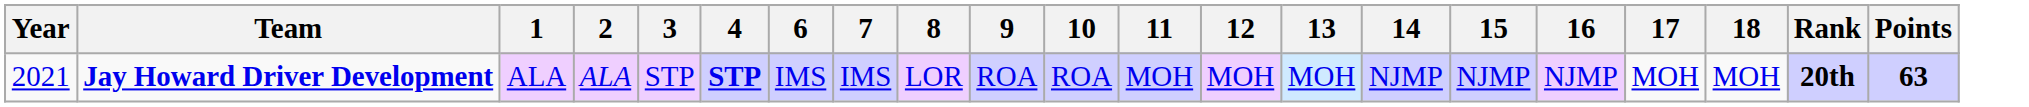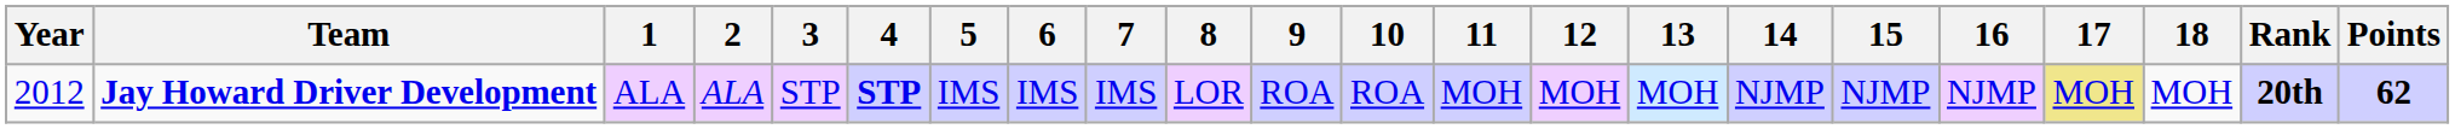 <table class="wikitable" style="text-align:center; font-size:90%">
 <tr>
 <th>Year</th>
 <th>Team</th>
 <th>1</th>
 <th>2</th>
 <th>3</th>
 <th>4</th>
+<th>5</th>
 <th>6</th>
 <th>7</th>
 <th>8</th>
 <th>9</th>
 <th>10</th>
 <th>11</th>
 <th>12</th>
 <th>13</th>
 <th>14</th>
 <th>15</th>
 <th>16</th>
 <th>17</th>
 <th>18</th>
 <th>Rank</th>
 <th>Points</th>
 </tr>
 <tr>
-<td><a href='#'>2021</a></td>
+<td><a href='#'>2012</a></td>
 <td><strong><a href='#'>Jay Howard Driver Development</a></strong></td>
 <td style="background:#EFCFFF;"><a href='#'>ALA</a><br></td>
 <td style="background:#EFCFFF;"><em><a href='#'>ALA</a><br></em></td>
 <td style="background:#EFCFFF;"><a href='#'>STP</a><br></td>
 <td style="background:#CFCFFF;"><strong><a href='#'>STP</a><br></strong></td>
+<td style="background:#CFCFFF;"><a href='#'>IMS</a><br></td>
 <td style="background:#CFCFFF;"><a href='#'>IMS</a><br></td>
 <td style="background:#CFCFFF;"><a href='#'>IMS</a><br></td>
 <td style="background:#EFCFFF;"><a href='#'>LOR</a><br></td>
 <td style="background:#CFCFFF;"><a href='#'>ROA</a><br></td>
 <td style="background:#CFCFFF;"><a href='#'>ROA</a><br></td>
 <td style="background:#CFCFFF;"><a href='#'>MOH</a><br></td>
 <td style="background:#EFCFFF;"><a href='#'>MOH</a><br></td>
 <td style="background:#CFEAFF;"><a href='#'>MOH</a><br></td>
 <td style="background:#CFCFFF;"><a href='#'>NJMP</a><br></td>
 <td style="background:#CFCFFF;"><a href='#'>NJMP</a><br></td>
 <td style="background:#EFCFFF;"><a href='#'>NJMP</a><br></td>
-<td><a href='#'>MOH</a></td>
+<td style="background: khaki;"><a href='#'>MOH</a></td>
 <td><a href='#'>MOH</a></td>
 <th style="background:#CFCFFF;">20th</th>
-<th style="background:#CFCFFF;">63</th>
+<th style="background:#CFCFFF;">62</th>
 </tr>
 </table>
